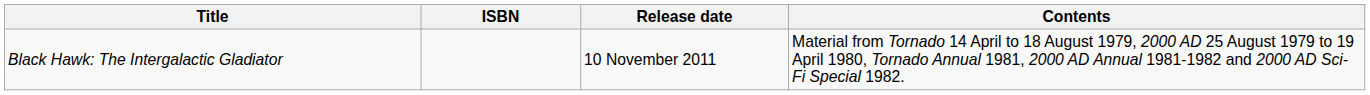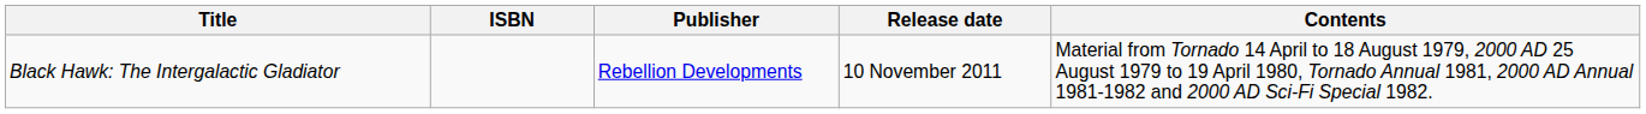 <table class="wikitable" width="70%">
 <tr>
 <th width=26%>Title</th>
 <th width=10%>ISBN</th>
+<th width=15%>Publisher</th>
 <th width=13%>Release date</th>
 <th width=36%>Contents</th>
 </tr>
 <tr>
 <td><em>Black Hawk: The Intergalactic Gladiator</em></td>
 <td></td>
+<td><a href='#'>Rebellion Developments</a></td>
 <td>10 November 2011</td>
 <td>Material from <em>Tornado</em> 14 April to 18 August 1979, <em>2000 AD</em> 25 August 1979 to 19 April 1980, <em>Tornado Annual</em> 1981, <em>2000 AD Annual</em> 1981-1982 and <em>2000 AD Sci-Fi Special</em> 1982.</td>
 </tr>
 </table>
